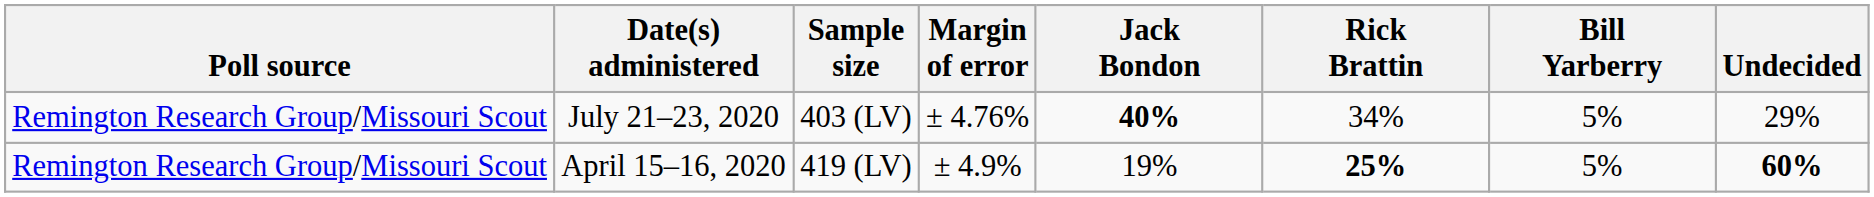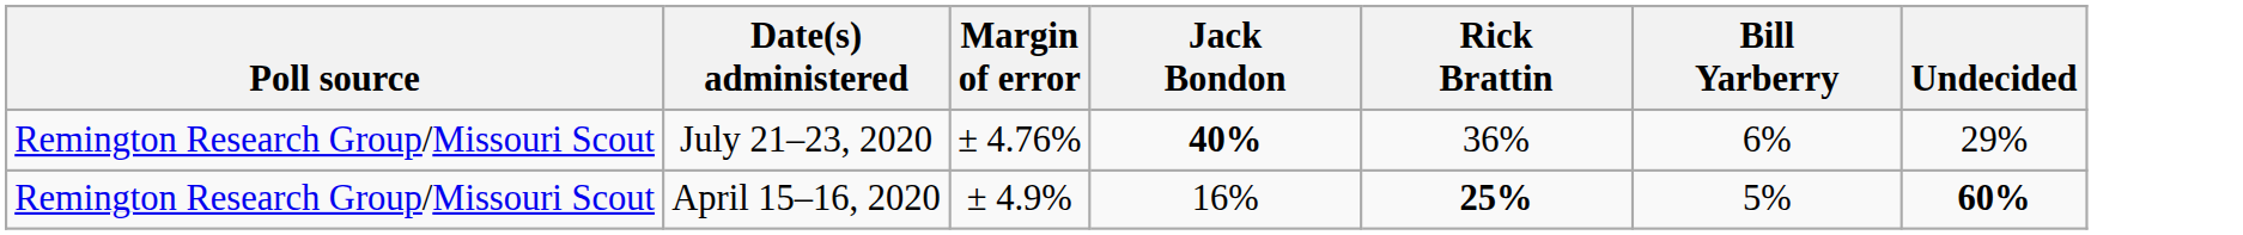 <table class="wikitable" style="font-size:90%;text-align:center;">
 <tr valign=bottom>
 <th>Poll source</th>
 <th>Date(s)<br>administered</th>
-<th>Sample<br>size</th>
 <th>Margin<br>of error</th>
 <th style="width:100px;">Jack<br>Bondon</th>
 <th style="width:100px;">Rick<br>Brattin</th>
 <th style="width:100px;">Bill<br>Yarberry</th>
 <th>Undecided</th>
 </tr>
 <tr>
 <td style="text-align:left;"><a href='#'>Remington Research Group</a>/<a href='#'>Missouri Scout</a></td>
 <td>July 21–23, 2020</td>
-<td>403 (LV)</td>
 <td>± 4.76%</td>
 <td><strong>40%</strong></td>
-<td>34%</td>
-<td>5%</td>
+<td>36%</td>
+<td>6%</td>
 <td>29%</td>
 </tr>
 <tr>
 <td style="text-align:left;"><a href='#'>Remington Research Group</a>/<a href='#'>Missouri Scout</a></td>
 <td>April 15–16, 2020</td>
-<td>419 (LV)</td>
 <td>± 4.9%</td>
-<td>19%</td>
+<td>16%</td>
 <td><strong>25%</strong></td>
 <td>5%</td>
 <td><strong>60%</strong></td>
 </tr>
 </table>
